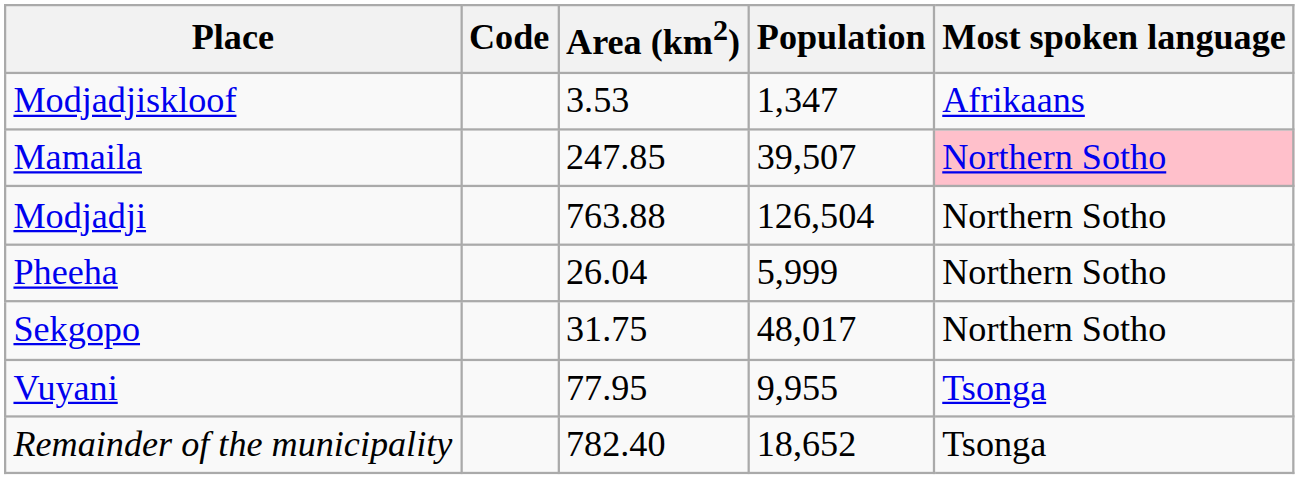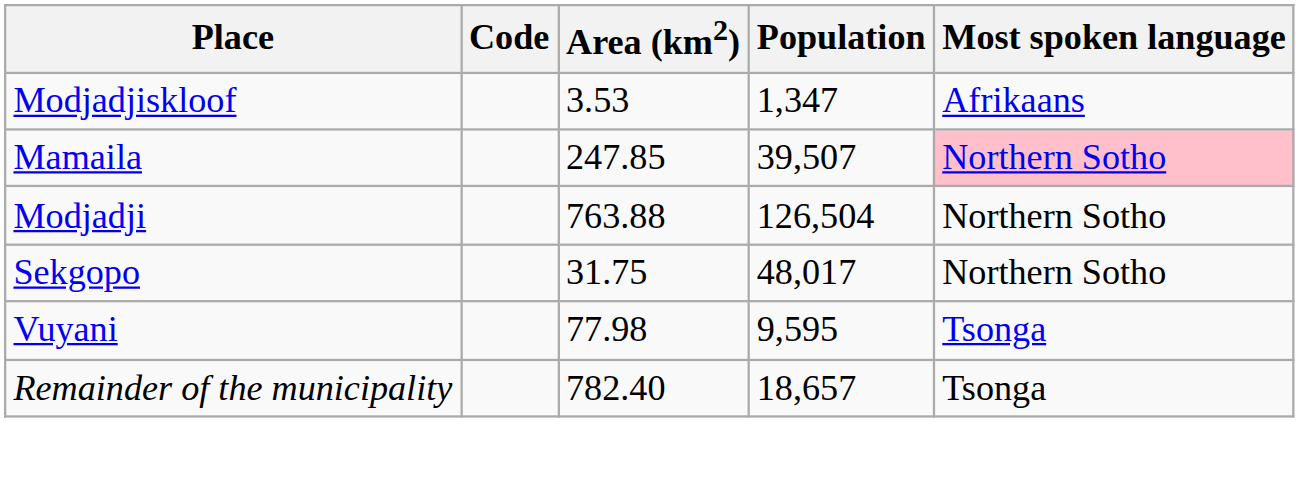 <table class="wikitable sortable">
 <tr>
 <th>Place</th>
 <th>Code</th>
 <th>Area (km<sup>2</sup>)</th>
 <th>Population</th>
 <th>Most spoken language</th>
 </tr>
 <tr>
 <td><a href='#'>Modjadjiskloof</a></td>
 <td></td>
 <td>3.53</td>
 <td>1,347</td>
 <td><a href='#'>Afrikaans</a></td>
 </tr>
 <tr>
 <td><a href='#'>Mamaila</a></td>
 <td></td>
 <td>247.85</td>
 <td>39,507</td>
 <td style="background: pink;"><a href='#'>Northern Sotho</a></td>
 </tr>
 <tr>
 <td><a href='#'>Modjadji</a></td>
 <td></td>
 <td>763.88</td>
 <td>126,504</td>
 <td>Northern Sotho</td>
 </tr>
 <tr>
-<td><a href='#'>Pheeha</a></td>
-<td></td>
-<td>26.04</td>
-<td>5,999</td>
-<td>Northern Sotho</td>
-</tr>
-<tr>
 <td><a href='#'>Sekgopo</a></td>
 <td></td>
 <td>31.75</td>
 <td>48,017</td>
 <td>Northern Sotho</td>
 </tr>
 <tr>
 <td><a href='#'>Vuyani</a></td>
 <td></td>
-<td>77.95</td>
-<td>9,955</td>
+<td>77.98</td>
+<td>9,595</td>
 <td><a href='#'>Tsonga</a></td>
 </tr>
 <tr>
 <td><em>Remainder of the municipality</em></td>
 <td></td>
 <td>782.40</td>
-<td>18,652</td>
+<td>18,657</td>
 <td>Tsonga</td>
 </tr>
 </table>
